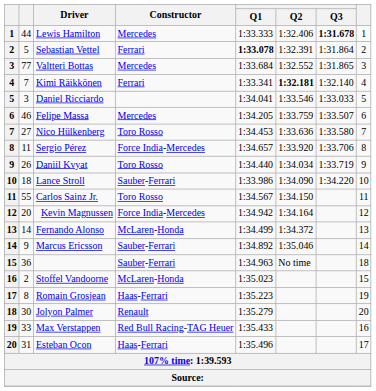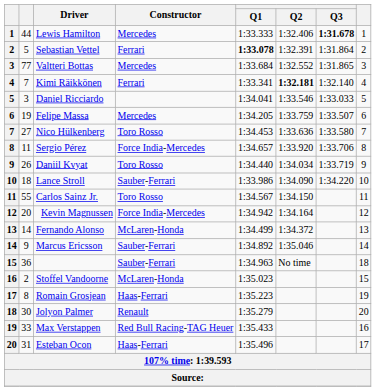 <table class="wikitable sortable" style="font-size: 85%;">
 <tr>
 <th rowspan="2"></th>
 <th rowspan="2"></th>
 <th rowspan="2">Driver</th>
 <th rowspan="2">Constructor</th>
 <th colspan="3"></th>
 <th rowspan="2"></th>
 </tr>
 <tr>
 <th>Q1</th>
 <th>Q2</th>
 <th>Q3</th>
 </tr>
 <tr>
 <th>1</th>
 <td align="center">44</td>
 <td> <a href='#'>Lewis Hamilton</a></td>
 <td><a href='#'>Mercedes</a></td>
 <td>1:33.333</td>
 <td>1:32.406</td>
 <td><strong>1:31.678</strong></td>
 <td align="center">1</td>
 </tr>
 <tr>
 <th>2</th>
 <td align="center">5</td>
 <td> <a href='#'>Sebastian Vettel</a></td>
 <td><a href='#'>Ferrari</a></td>
 <td><strong>1:33.078</strong></td>
 <td>1:32.391</td>
 <td>1:31.864</td>
 <td align="center">2</td>
 </tr>
 <tr>
 <th>3</th>
 <td align="center">77</td>
 <td> <a href='#'>Valtteri Bottas</a></td>
 <td><a href='#'>Mercedes</a></td>
 <td>1:33.684</td>
 <td>1:32.552</td>
 <td>1:31.865</td>
 <td align="center">3</td>
 </tr>
 <tr>
 <th>4</th>
 <td align="center">7</td>
 <td> <a href='#'>Kimi Räikkönen</a></td>
 <td><a href='#'>Ferrari</a></td>
 <td>1:33.341</td>
 <td><strong>1:32.181</strong></td>
 <td>1:32.140</td>
 <td align="center">4</td>
 </tr>
 <tr>
 <th>5</th>
 <td align="center">3</td>
 <td> <a href='#'>Daniel Ricciardo</a></td>
 <td></td>
 <td>1:34.041</td>
 <td>1:33.546</td>
 <td>1:33.033</td>
 <td align="center">5</td>
 </tr>
 <tr>
 <th>6</th>
-<td align="center">46</td>
+<td align="center">19</td>
 <td> <a href='#'>Felipe Massa</a></td>
 <td><a href='#'>Mercedes</a></td>
 <td>1:34.205</td>
 <td>1:33.759</td>
 <td>1:33.507</td>
 <td align="center">6</td>
 </tr>
 <tr>
 <th>7</th>
 <td align="center">27</td>
 <td> <a href='#'>Nico Hülkenberg</a></td>
 <td><a href='#'>Toro Rosso</a></td>
 <td>1:34.453</td>
 <td>1:33.636</td>
 <td>1:33.580</td>
 <td align="center">7</td>
 </tr>
 <tr>
 <th>8</th>
 <td align="center">11</td>
 <td> <a href='#'>Sergio Pérez</a></td>
 <td><a href='#'>Force India</a>-<a href='#'>Mercedes</a></td>
 <td>1:34.657</td>
 <td>1:33.920</td>
 <td>1:33.706</td>
 <td align="center">8</td>
 </tr>
 <tr>
 <th>9</th>
 <td align="center">26</td>
 <td> <a href='#'>Daniil Kvyat</a></td>
 <td><a href='#'>Toro Rosso</a></td>
 <td>1:34.440</td>
 <td>1:34.034</td>
 <td>1:33.719</td>
 <td align="center">9</td>
 </tr>
 <tr>
 <th>10</th>
 <td align="center">18</td>
 <td> <a href='#'>Lance Stroll</a></td>
 <td><a href='#'>Sauber</a>-<a href='#'>Ferrari</a></td>
 <td>1:33.986</td>
 <td>1:34.090</td>
 <td>1:34.220</td>
 <td align="center">10</td>
 </tr>
 <tr>
 <th>11</th>
 <td align="center">55</td>
 <td> <a href='#'>Carlos Sainz Jr.</a></td>
 <td><a href='#'>Toro Rosso</a></td>
 <td>1:34.567</td>
 <td>1:34.150</td>
 <td></td>
 <td align="center">11</td>
 </tr>
 <tr>
 <th>12</th>
 <td align="center">20</td>
 <td>  <a href='#'>Kevin Magnussen</a></td>
 <td><a href='#'>Force India</a>-<a href='#'>Mercedes</a></td>
 <td>1:34.942</td>
 <td>1:34.164</td>
 <td></td>
 <td align="center">12</td>
 </tr>
 <tr>
 <th>13</th>
 <td align="center">14</td>
 <td> <a href='#'>Fernando Alonso</a></td>
 <td><a href='#'>McLaren</a>-<a href='#'>Honda</a></td>
 <td>1:34.499</td>
 <td>1:34.372</td>
 <td></td>
 <td align="center">13</td>
 </tr>
 <tr>
 <th>14</th>
 <td align="center">9</td>
 <td> <a href='#'>Marcus Ericsson</a></td>
 <td><a href='#'>Sauber</a>-<a href='#'>Ferrari</a></td>
 <td>1:34.892</td>
 <td>1:35.046</td>
 <td></td>
 <td align="center">14</td>
 </tr>
 <tr>
 <th>15</th>
 <td align="center">36</td>
 <td></td>
 <td><a href='#'>Sauber</a>-<a href='#'>Ferrari</a></td>
 <td>1:34.963</td>
 <td>No time</td>
 <td></td>
 <td align="center">18</td>
 </tr>
 <tr>
 <th>16</th>
 <td align="center">2</td>
 <td> <a href='#'>Stoffel Vandoorne</a></td>
 <td><a href='#'>McLaren</a>-<a href='#'>Honda</a></td>
 <td>1:35.023</td>
 <td></td>
 <td></td>
 <td align="center">15</td>
 </tr>
 <tr>
 <th>17</th>
 <td align="center">8</td>
 <td> <a href='#'>Romain Grosjean</a></td>
 <td><a href='#'>Haas</a>-<a href='#'>Ferrari</a></td>
 <td>1:35.223</td>
 <td></td>
 <td></td>
 <td align="center">19</td>
 </tr>
 <tr>
 <th>18</th>
 <td align="center">30</td>
 <td> <a href='#'>Jolyon Palmer</a></td>
 <td><a href='#'>Renault</a></td>
 <td>1:35.279</td>
 <td></td>
 <td></td>
 <td align="center">20</td>
 </tr>
 <tr>
 <th>19</th>
 <td align="center">33</td>
 <td> <a href='#'>Max Verstappen</a></td>
 <td><a href='#'>Red Bull Racing</a>-<a href='#'>TAG Heuer</a></td>
 <td>1:35.433</td>
 <td></td>
 <td></td>
 <td align="center">16</td>
 </tr>
 <tr>
 <th>20</th>
 <td align="center">31</td>
 <td> <a href='#'>Esteban Ocon</a></td>
 <td><a href='#'>Haas</a>-<a href='#'>Ferrari</a></td>
 <td>1:35.496</td>
 <td></td>
 <td></td>
 <td align="center">17</td>
 </tr>
 <tr>
 <th colspan="8"><a href='#'>107% time</a>: 1:39.593</th>
 </tr>
 <tr>
 <th colspan="8">Source:</th>
 </tr>
 <tr>
 </tr>
 </table>
